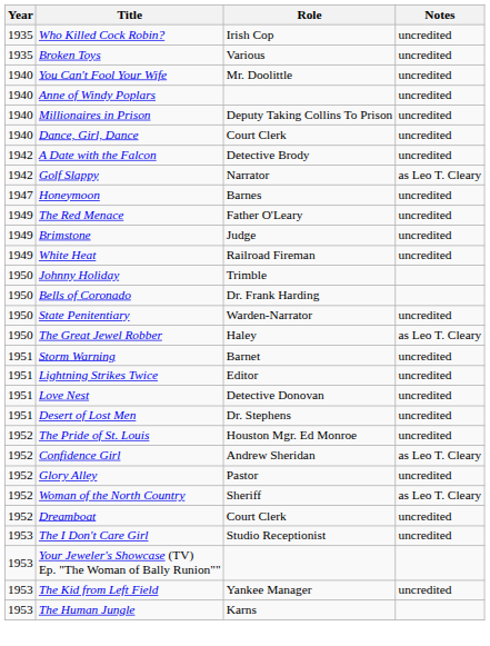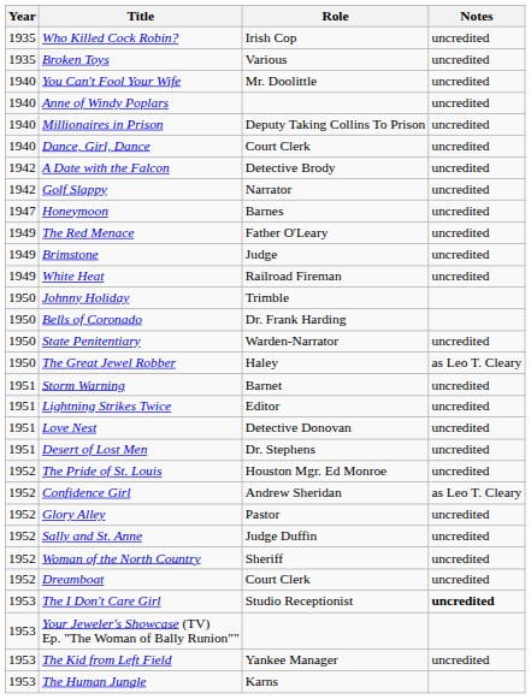 <table class="wikitable sortable">
 <tr>
 <th>Year</th>
 <th>Title</th>
 <th>Role</th>
 <th>Notes</th>
 </tr>
 <tr>
 <td>1935</td>
 <td><em><a href='#'>Who Killed Cock Robin?</a></em></td>
 <td>Irish Cop</td>
 <td>uncredited</td>
 </tr>
 <tr>
 <td>1935</td>
 <td><em><a href='#'>Broken Toys</a></em></td>
 <td>Various</td>
 <td>uncredited</td>
 </tr>
 <tr>
 <td>1940</td>
 <td><em><a href='#'>You Can't Fool Your Wife</a></em></td>
 <td>Mr. Doolittle</td>
 <td>uncredited</td>
 </tr>
 <tr>
 <td>1940</td>
 <td><em><a href='#'>Anne of Windy Poplars</a></em></td>
 <td></td>
 <td>uncredited</td>
 </tr>
 <tr>
 <td>1940</td>
 <td><em><a href='#'>Millionaires in Prison</a></em></td>
 <td>Deputy Taking Collins To Prison</td>
 <td>uncredited</td>
 </tr>
 <tr>
 <td>1940</td>
 <td><em><a href='#'>Dance, Girl, Dance</a></em></td>
 <td>Court Clerk</td>
 <td>uncredited</td>
 </tr>
 <tr>
 <td>1942</td>
 <td><em><a href='#'>A Date with the Falcon</a></em></td>
 <td>Detective Brody</td>
 <td>uncredited</td>
 </tr>
 <tr>
 <td>1942</td>
 <td><em><a href='#'>Golf Slappy</a></em></td>
 <td>Narrator</td>
-<td>as Leo T. Cleary</td>
+<td>uncredited</td>
 </tr>
 <tr>
 <td>1947</td>
 <td><em><a href='#'>Honeymoon</a></em></td>
 <td>Barnes</td>
 <td>uncredited</td>
 </tr>
 <tr>
 <td>1949</td>
 <td><em><a href='#'>The Red Menace</a></em></td>
 <td>Father O'Leary</td>
 <td>uncredited</td>
 </tr>
 <tr>
 <td>1949</td>
 <td><em><a href='#'>Brimstone</a></em></td>
 <td>Judge</td>
 <td>uncredited</td>
 </tr>
 <tr>
 <td>1949</td>
 <td><em><a href='#'>White Heat</a></em></td>
 <td>Railroad Fireman</td>
 <td>uncredited</td>
 </tr>
 <tr>
 <td>1950</td>
 <td><em><a href='#'>Johnny Holiday</a></em></td>
 <td>Trimble</td>
 <td></td>
 </tr>
 <tr>
 <td>1950</td>
 <td><em><a href='#'>Bells of Coronado</a></em></td>
 <td>Dr. Frank Harding</td>
 <td></td>
 </tr>
 <tr>
 <td>1950</td>
 <td><em><a href='#'>State Penitentiary</a></em></td>
 <td>Warden-Narrator</td>
 <td>uncredited</td>
 </tr>
 <tr>
 <td>1950</td>
 <td><em><a href='#'>The Great Jewel Robber</a></em></td>
 <td>Haley</td>
 <td>as Leo T. Cleary</td>
 </tr>
 <tr>
 <td>1951</td>
 <td><em><a href='#'>Storm Warning</a></em></td>
 <td>Barnet</td>
 <td>uncredited</td>
 </tr>
 <tr>
 <td>1951</td>
 <td><em><a href='#'>Lightning Strikes Twice</a></em></td>
 <td>Editor</td>
 <td>uncredited</td>
 </tr>
 <tr>
 <td>1951</td>
 <td><em><a href='#'>Love Nest</a></em></td>
 <td>Detective Donovan</td>
 <td>uncredited</td>
 </tr>
 <tr>
 <td>1951</td>
 <td><em><a href='#'>Desert of Lost Men</a></em></td>
 <td>Dr. Stephens</td>
 <td>uncredited</td>
 </tr>
 <tr>
 <td>1952</td>
 <td><em><a href='#'>The Pride of St. Louis</a></em></td>
 <td>Houston Mgr. Ed Monroe</td>
 <td>uncredited</td>
 </tr>
 <tr>
 <td>1952</td>
 <td><em><a href='#'>Confidence Girl</a></em></td>
 <td>Andrew Sheridan</td>
 <td>as Leo T. Cleary</td>
 </tr>
 <tr>
 <td>1952</td>
 <td><em><a href='#'>Glory Alley</a></em></td>
 <td>Pastor</td>
 <td>uncredited</td>
 </tr>
 <tr>
 <td>1952</td>
+<td><em><a href='#'>Sally and St. Anne</a></em></td>
+<td>Judge Duffin</td>
+<td>uncredited</td>
+</tr>
+<tr>
+<td>1952</td>
 <td><em><a href='#'>Woman of the North Country</a></em></td>
 <td>Sheriff</td>
-<td>as Leo T. Cleary</td>
+<td>uncredited</td>
 </tr>
 <tr>
 <td>1952</td>
 <td><em><a href='#'>Dreamboat</a></em></td>
 <td>Court Clerk</td>
 <td>uncredited</td>
 </tr>
 <tr>
 <td>1953</td>
 <td><em><a href='#'>The I Don't Care Girl</a></em></td>
 <td>Studio Receptionist</td>
-<td>uncredited</td>
+<td><strong>uncredited</strong></td>
 </tr>
 <tr>
 <td>1953</td>
 <td><em><a href='#'>Your Jeweler's Showcase</a></em> (TV)<br>Ep. "The Woman of Bally Runion""</td>
 <td></td>
 <td></td>
 </tr>
 <tr>
 <td>1953</td>
 <td><em><a href='#'>The Kid from Left Field</a></em></td>
 <td>Yankee Manager</td>
 <td>uncredited</td>
 </tr>
 <tr>
 <td>1953</td>
 <td><em><a href='#'>The Human Jungle</a></em></td>
 <td>Karns</td>
 <td></td>
 </tr>
 </table>
